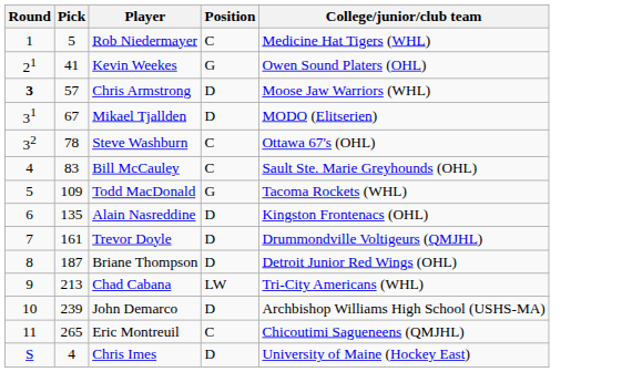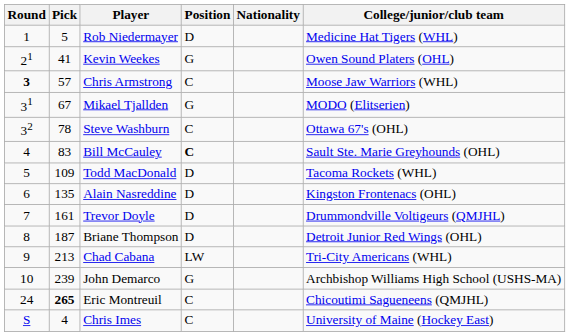 <table class="wikitable">
 <tr>
 <th bgcolor="#DDDDFF">Round</th>
 <th bgcolor="#DDDDFF">Pick</th>
 <th bgcolor="#DDDDFF">Player</th>
 <th bgcolor="#DDDDFF">Position</th>
+<th bgcolor="#DDDDFF">Nationality</th>
 <th bgcolor="#DDDDFF">College/junior/club team</th>
 </tr>
 <tr>
 <td style="text-align:center;">1</td>
 <td style="text-align:center;">5</td>
 <td><a href='#'>Rob Niedermayer</a></td>
-<td>C</td>
+<td>D</td>
+<td></td>
 <td><a href='#'>Medicine Hat Tigers</a> (<a href='#'>WHL</a>)</td>
 </tr>
 <tr>
 <td style="text-align:center;">2<sup>1</sup></td>
 <td style="text-align:center;">41</td>
 <td><a href='#'>Kevin Weekes</a></td>
 <td>G</td>
+<td></td>
 <td><a href='#'>Owen Sound Platers</a> (<a href='#'>OHL</a>)</td>
 </tr>
 <tr>
 <td style="text-align:center;"><strong>3</strong></td>
 <td style="text-align:center;">57</td>
 <td><a href='#'>Chris Armstrong</a></td>
-<td>D</td>
+<td>C</td>
+<td></td>
 <td><a href='#'>Moose Jaw Warriors</a> (WHL)</td>
 </tr>
 <tr>
 <td style="text-align:center;">3<sup>1</sup></td>
 <td style="text-align:center;">67</td>
 <td><a href='#'>Mikael Tjallden</a></td>
-<td>D</td>
+<td>G</td>
+<td></td>
 <td><a href='#'>MODO</a> (<a href='#'>Elitserien</a>)</td>
 </tr>
 <tr>
 <td style="text-align:center;">3<sup>2</sup></td>
 <td style="text-align:center;">78</td>
 <td><a href='#'>Steve Washburn</a></td>
 <td>C</td>
+<td></td>
 <td><a href='#'>Ottawa 67's</a> (OHL)</td>
 </tr>
 <tr>
 <td style="text-align:center;">4</td>
 <td style="text-align:center;">83</td>
 <td><a href='#'>Bill McCauley</a></td>
-<td>C</td>
+<td><strong>C</strong></td>
+<td></td>
 <td><a href='#'>Sault Ste. Marie Greyhounds</a> (OHL)</td>
 </tr>
 <tr>
 <td style="text-align:center;">5</td>
 <td style="text-align:center;">109</td>
 <td><a href='#'>Todd MacDonald</a></td>
-<td>G</td>
+<td>D</td>
+<td></td>
 <td><a href='#'>Tacoma Rockets</a> (WHL)</td>
 </tr>
 <tr>
 <td style="text-align:center;">6</td>
 <td style="text-align:center;">135</td>
 <td><a href='#'>Alain Nasreddine</a></td>
 <td>D</td>
+<td></td>
 <td><a href='#'>Kingston Frontenacs</a> (OHL)</td>
 </tr>
 <tr>
 <td style="text-align:center;">7</td>
 <td style="text-align:center;">161</td>
 <td><a href='#'>Trevor Doyle</a></td>
 <td>D</td>
+<td></td>
 <td><a href='#'>Drummondville Voltigeurs</a> (<a href='#'>QMJHL</a>)</td>
 </tr>
 <tr>
 <td style="text-align:center;">8</td>
 <td style="text-align:center;">187</td>
 <td>Briane Thompson</td>
 <td>D</td>
+<td></td>
 <td><a href='#'>Detroit Junior Red Wings</a> (OHL)</td>
 </tr>
 <tr>
 <td style="text-align:center;">9</td>
 <td style="text-align:center;">213</td>
 <td><a href='#'>Chad Cabana</a></td>
 <td>LW</td>
+<td></td>
 <td><a href='#'>Tri-City Americans</a> (WHL)</td>
 </tr>
 <tr>
 <td style="text-align:center;">10</td>
 <td style="text-align:center;">239</td>
 <td>John Demarco</td>
-<td>D</td>
+<td>G</td>
+<td></td>
 <td>Archbishop Williams High School (USHS-MA)</td>
 </tr>
 <tr>
-<td style="text-align:center;">11</td>
-<td style="text-align:center;">265</td>
+<td style="text-align:center;">24</td>
+<td style="text-align:center;"><strong>265</strong></td>
 <td>Eric Montreuil</td>
 <td>C</td>
+<td></td>
 <td><a href='#'>Chicoutimi Sagueneens</a> (QMJHL)</td>
 </tr>
 <tr>
 <td style="text-align:center;"><a href='#'>S</a></td>
 <td style="text-align:center;">4</td>
 <td><a href='#'>Chris Imes</a></td>
-<td>D</td>
+<td>C</td>
+<td></td>
 <td><a href='#'>University of Maine</a> (<a href='#'>Hockey East</a>)</td>
 </tr>
 </table>
